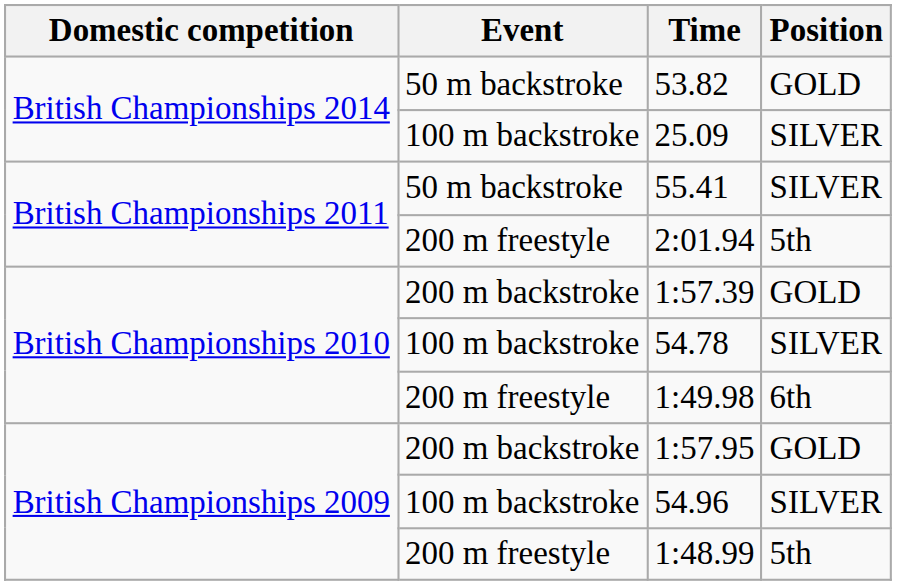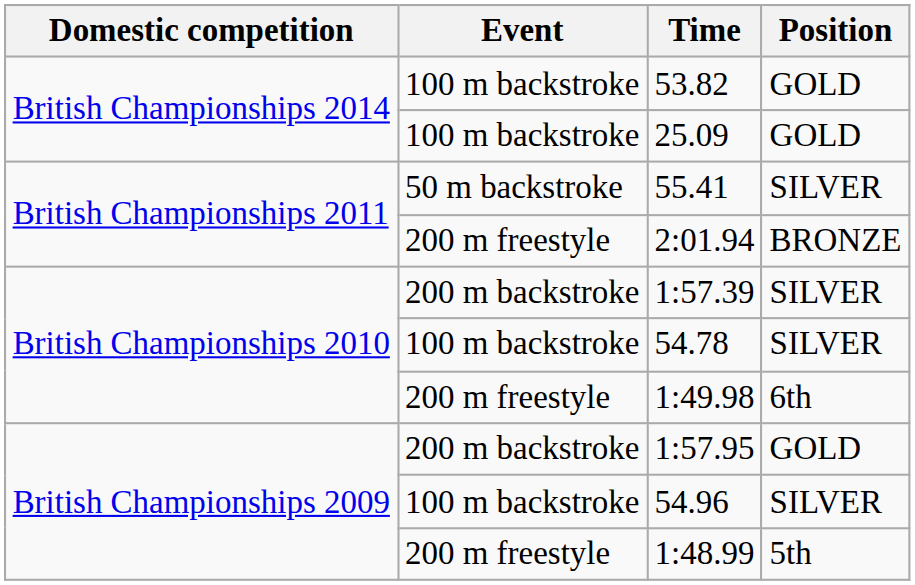 <table class="wikitable">
 <tr>
 <th>Domestic competition</th>
 <th>Event</th>
 <th>Time</th>
 <th>Position</th>
 </tr>
 <tr>
 <td rowspan="2"><a href='#'>British Championships 2014</a></td>
-<td>50 m backstroke</td>
+<td>100 m backstroke</td>
 <td>53.82</td>
 <td>GOLD</td>
 </tr>
 <tr>
 <td>100 m backstroke</td>
 <td>25.09</td>
-<td>SILVER</td>
+<td>GOLD</td>
 </tr>
 <tr>
 <td rowspan="2"><a href='#'>British Championships 2011</a></td>
 <td>50 m backstroke</td>
 <td>55.41</td>
 <td>SILVER</td>
 </tr>
 <tr>
 <td>200 m freestyle</td>
 <td>2:01.94</td>
-<td>5th</td>
+<td>BRONZE</td>
 </tr>
 <tr>
 <td rowspan="3"><a href='#'>British Championships 2010</a></td>
 <td>200 m backstroke</td>
 <td>1:57.39</td>
-<td>GOLD</td>
+<td>SILVER</td>
 </tr>
 <tr>
 <td>100 m backstroke</td>
 <td>54.78</td>
 <td>SILVER</td>
 </tr>
 <tr>
 <td>200 m freestyle</td>
 <td>1:49.98</td>
 <td>6th</td>
 </tr>
 <tr>
 <td rowspan="3"><a href='#'>British Championships 2009</a></td>
 <td>200 m backstroke</td>
 <td>1:57.95</td>
 <td>GOLD</td>
 </tr>
 <tr>
 <td>100 m backstroke</td>
 <td>54.96</td>
 <td>SILVER</td>
 </tr>
 <tr>
 <td>200 m freestyle</td>
 <td>1:48.99</td>
 <td>5th</td>
 </tr>
 </table>
